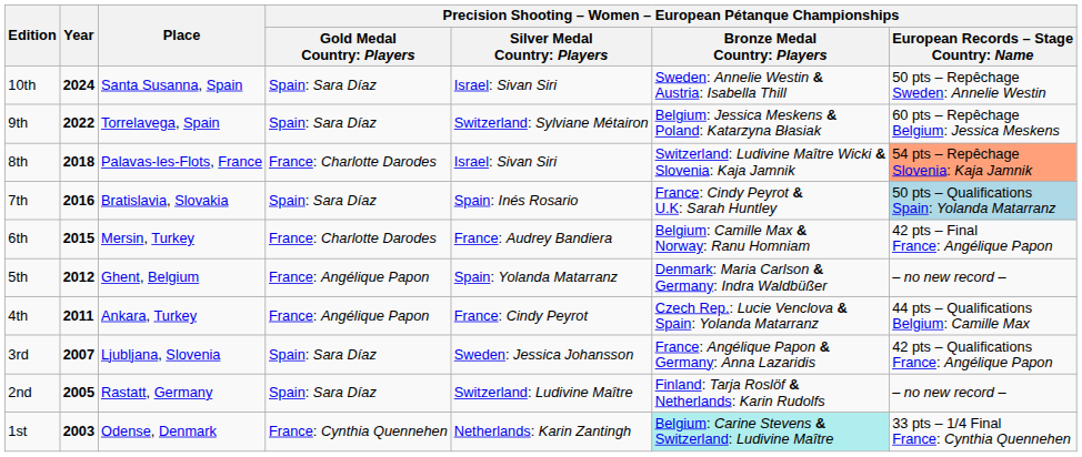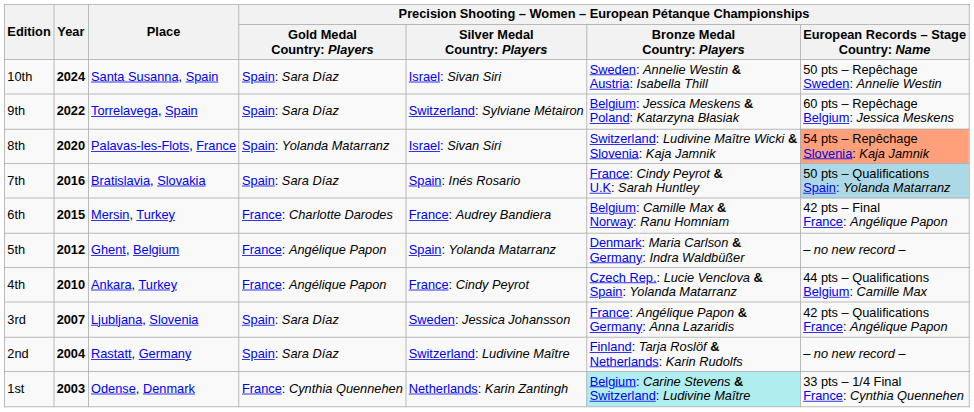 <table class="wikitable">
 <tr>
 <th rowspan="2">Edition</th>
 <th rowspan="2">Year</th>
 <th rowspan="2">Place</th>
 <th colspan="4">Precision Shooting – Women – European Pétanque Championships</th>
 </tr>
 <tr>
 <th> Gold Medal<br>Country: <em>Players</em></th>
 <th> Silver Medal<br>Country: <em>Players</em></th>
 <th> Bronze Medal<br>Country: <em>Players</em></th>
 <th>European Records – Stage<br>Country: <em>Name</em></th>
 </tr>
 <tr>
 <td>10th</td>
 <td><strong>2024</strong></td>
 <td> <a href='#'>Santa Susanna</a>, <a href='#'>Spain</a></td>
 <td> <a href='#'>Spain</a>: <em>Sara Díaz</em></td>
 <td> <a href='#'>Israel</a>: <em>Sivan Siri</em></td>
 <td> <a href='#'>Sweden</a>: <em>Annelie Westin</em> <strong>&</strong><br> <a href='#'>Austria</a>: <em>Isabella Thill</em></td>
 <td>50 pts – Repêchage<br> <a href='#'>Sweden</a>: <em>Annelie Westin</em></td>
 </tr>
 <tr>
 <td>9th</td>
 <td><strong>2022</strong></td>
 <td> <a href='#'>Torrelavega</a>, <a href='#'>Spain</a></td>
 <td> <a href='#'>Spain</a>: <em>Sara Díaz</em></td>
 <td> <a href='#'>Switzerland</a>: <em>Sylviane Métairon</em></td>
 <td> <a href='#'>Belgium</a>: <em>Jessica Meskens</em> <strong>&</strong><br> <a href='#'>Poland</a>: <em>Katarzyna Błasiak</em></td>
 <td>60 pts – Repêchage<br> <a href='#'>Belgium</a>: <em>Jessica Meskens</em></td>
 </tr>
 <tr>
 <td>8th</td>
-<td><strong>2018</strong></td>
+<td><strong>2020</strong></td>
 <td> <a href='#'>Palavas-les-Flots</a>, <a href='#'>France</a></td>
-<td> <a href='#'>France</a>: <em>Charlotte Darodes</em></td>
+<td> <a href='#'>Spain</a>: <em>Yolanda Matarranz</em></td>
 <td> <a href='#'>Israel</a>: <em>Sivan Siri</em></td>
 <td> <a href='#'>Switzerland</a>: <em>Ludivine Maître Wicki</em> <strong>&</strong><br> <a href='#'>Slovenia</a>: <em>Kaja Jamnik</em></td>
 <td style="background: lightsalmon;">54 pts – Repêchage<br> <a href='#'>Slovenia</a>: <em>Kaja Jamnik</em></td>
 </tr>
 <tr>
 <td>7th</td>
 <td><strong>2016</strong></td>
 <td> <a href='#'>Bratislavia</a>, <a href='#'>Slovakia</a></td>
 <td> <a href='#'>Spain</a>: <em>Sara Díaz</em></td>
 <td> <a href='#'>Spain</a>: <em>Inés Rosario</em></td>
 <td> <a href='#'>France</a>: <em>Cindy Peyrot </em> <strong>&</strong><br> <a href='#'>U.K</a>: <em>Sarah Huntley</em></td>
 <td style="background: lightblue;">50 pts – Qualifications<br> <a href='#'>Spain</a>: <em>Yolanda Matarranz</em></td>
 </tr>
 <tr>
 <td>6th</td>
 <td><strong>2015</strong></td>
 <td> <a href='#'>Mersin</a>, <a href='#'>Turkey</a></td>
 <td> <a href='#'>France</a>: <em>Charlotte Darodes</em></td>
 <td> <a href='#'>France</a>: <em>Audrey Bandiera</em></td>
 <td> <a href='#'>Belgium</a>: <em>Camille Max</em>   <strong>&</strong><br> <a href='#'>Norway</a>: <em>Ranu Homniam</em></td>
 <td>42 pts – Final<br> <a href='#'>France</a>: <em>Angélique Papon</em></td>
 </tr>
 <tr>
 <td>5th</td>
 <td><strong>2012</strong></td>
 <td> <a href='#'>Ghent</a>, <a href='#'>Belgium</a></td>
 <td> <a href='#'>France</a>: <em>Angélique Papon</em></td>
 <td> <a href='#'>Spain</a>: <em>Yolanda Matarranz</em></td>
 <td> <a href='#'>Denmark</a>: <em>Maria Carlson</em>  <strong>&</strong><br> <a href='#'>Germany</a>: <em>Indra Waldbüßer</em></td>
 <td><em>– no new record –</em></td>
 </tr>
 <tr>
 <td>4th</td>
-<td><strong>2011</strong></td>
+<td><strong>2010</strong></td>
 <td> <a href='#'>Ankara</a>, <a href='#'>Turkey</a></td>
 <td> <a href='#'>France</a>: <em>Angélique Papon</em></td>
 <td> <a href='#'>France</a>: <em>Cindy Peyrot</em></td>
 <td> <a href='#'>Czech Rep.</a>: <em>Lucie Venclova</em> <strong>&</strong><br> <a href='#'>Spain</a>: <em>Yolanda Matarranz</em></td>
 <td>44 pts – Qualifications<br> <a href='#'>Belgium</a>: <em>Camille Max</em></td>
 </tr>
 <tr>
 <td>3rd</td>
 <td><strong>2007</strong></td>
 <td> <a href='#'>Ljubljana</a>, <a href='#'>Slovenia</a></td>
 <td> <a href='#'>Spain</a>: <em>Sara Díaz</em></td>
 <td> <a href='#'>Sweden</a>: <em>Jessica Johansson</em></td>
 <td> <a href='#'>France</a>: <em>Angélique Papon</em>  <strong>&</strong><br> <a href='#'>Germany</a>: <em>Anna Lazaridis</em></td>
 <td>42 pts – Qualifications<br> <a href='#'>France</a>: <em>Angélique Papon</em></td>
 </tr>
 <tr>
 <td>2nd</td>
-<td><strong>2005</strong></td>
+<td><strong>2004</strong></td>
 <td> <a href='#'>Rastatt</a>, <a href='#'>Germany</a></td>
 <td> <a href='#'>Spain</a>: <em>Sara Díaz</em></td>
 <td> <a href='#'>Switzerland</a>: <em>Ludivine Maître</em></td>
 <td> <a href='#'>Finland</a>: <em>Tarja Roslöf</em>  <strong>&</strong><br> <a href='#'>Netherlands</a>: <em>Karin Rudolfs</em></td>
 <td><em>– no new record –</em></td>
 </tr>
 <tr>
 <td>1st</td>
 <td><strong>2003</strong></td>
 <td> <a href='#'>Odense</a>, <a href='#'>Denmark</a></td>
 <td> <a href='#'>France</a>: <em>Cynthia Quennehen</em></td>
 <td> <a href='#'>Netherlands</a>: <em>Karin Zantingh</em></td>
 <td style="background: paleturquoise;"> <a href='#'>Belgium</a>: <em>Carine Stevens</em> <strong>&</strong><br> <a href='#'>Switzerland</a>: <em>Ludivine Maître</em></td>
 <td>33 pts – 1/4 Final<br> <a href='#'>France</a>: <em>Cynthia Quennehen</em></td>
 </tr>
 </table>
